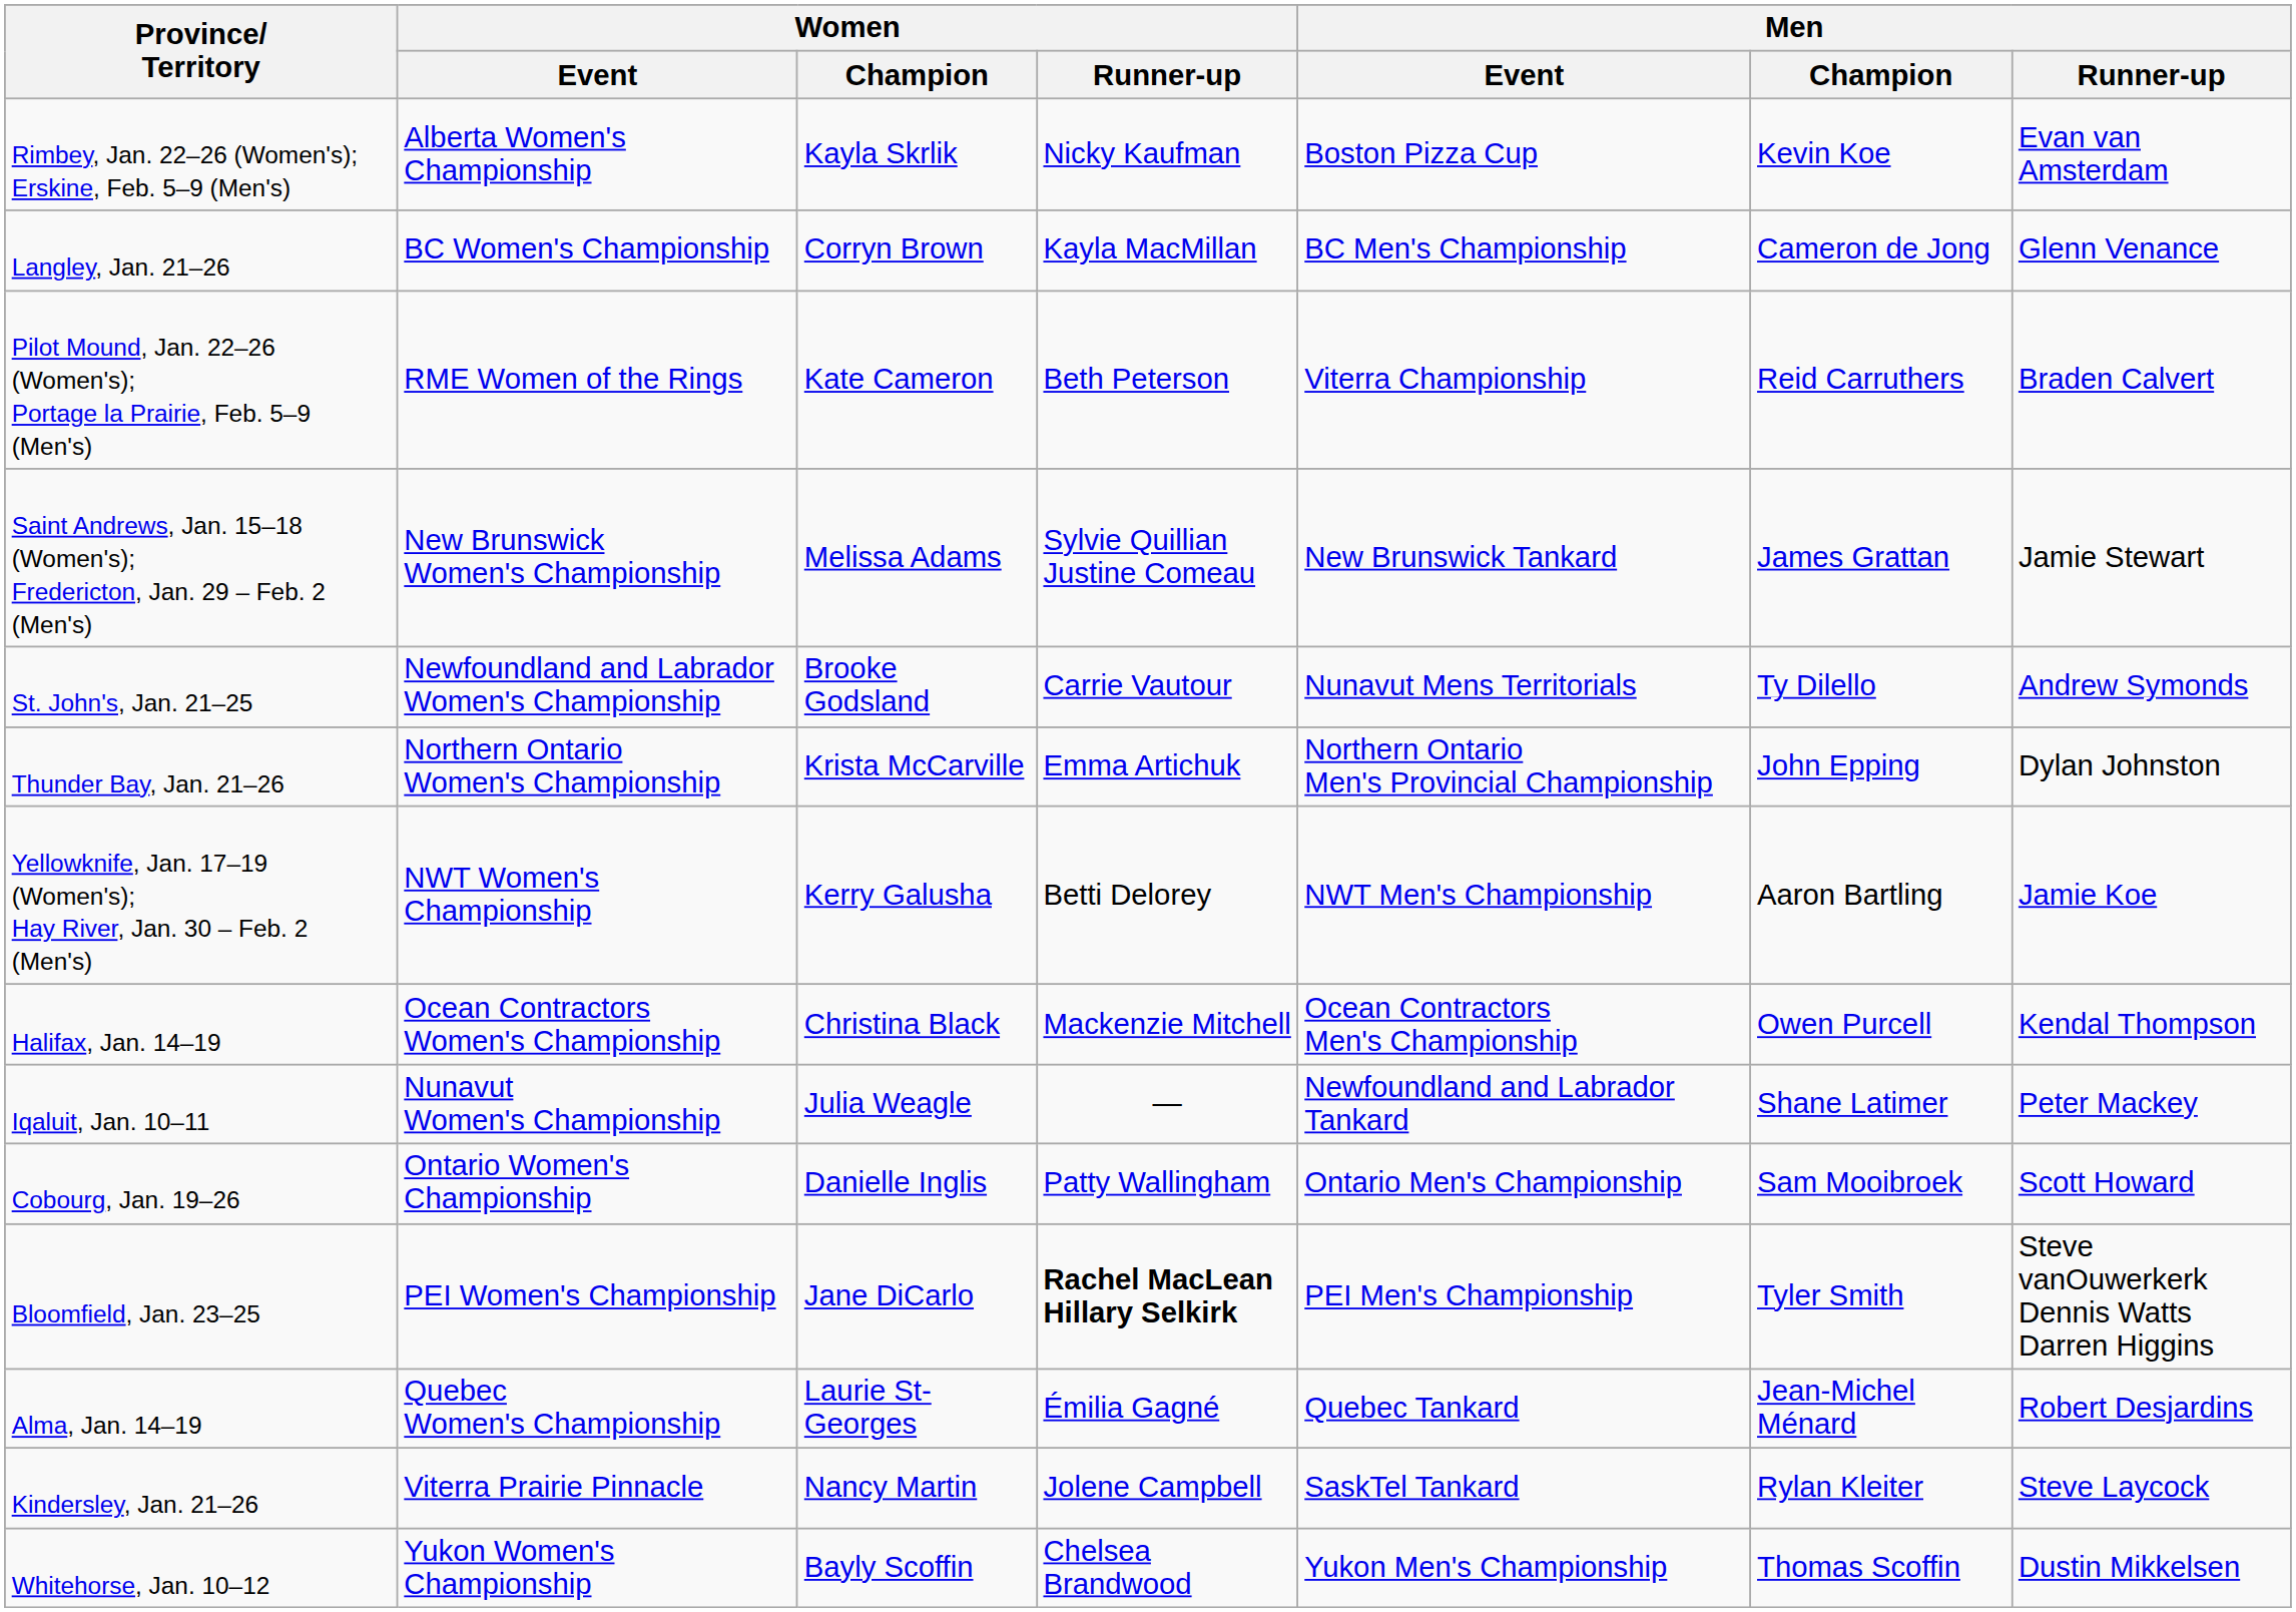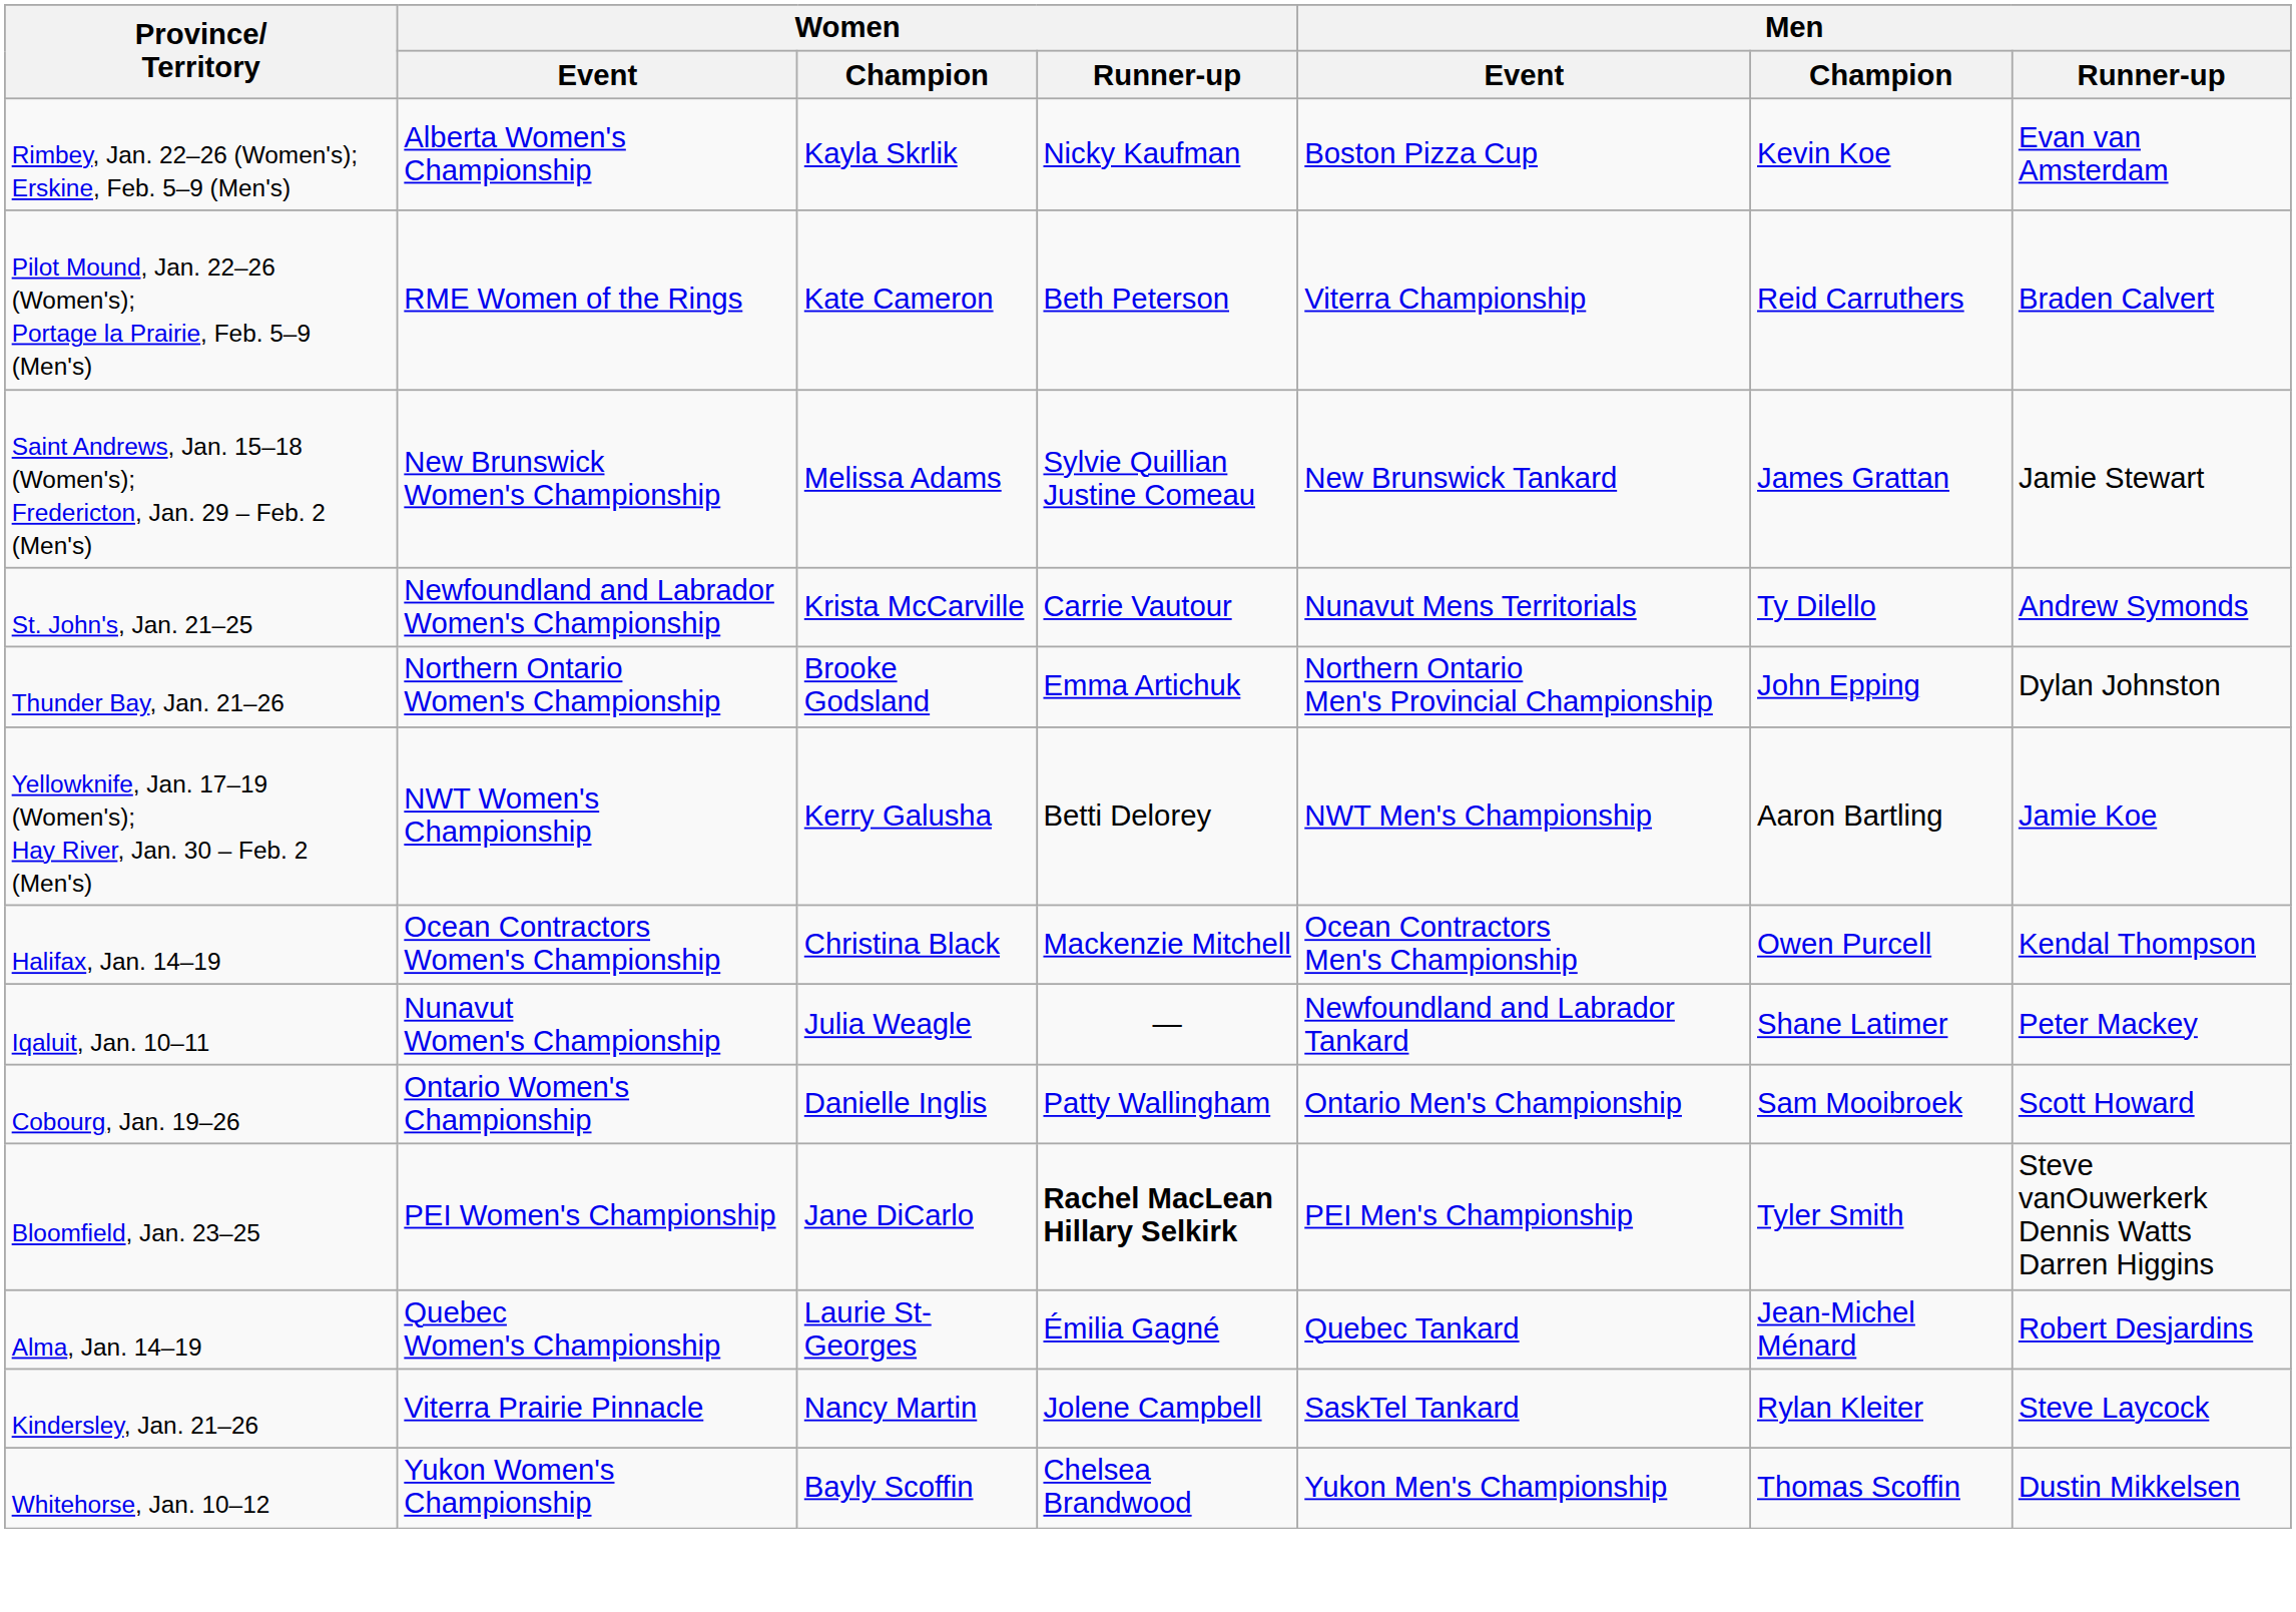 <table class="wikitable">
 <tr>
 <th rowspan="2">Province/<br>Territory</th>
 <th colspan="3">Women</th>
 <th colspan="3">Men</th>
 </tr>
 <tr>
 <th scope="col">Event</th>
 <th scope="col">Champion</th>
 <th scope="col">Runner-up</th>
 <th scope="col">Event</th>
 <th scope="col">Champion</th>
 <th scope="col">Runner-up</th>
 </tr>
 <tr>
 <td> <small><br><a href='#'>Rimbey</a>, Jan. 22–26 (Women's); <br> <a href='#'>Erskine</a>, Feb. 5–9 (Men's)</small></td>
 <td><a href='#'>Alberta Women's Championship</a></td>
 <td><a href='#'>Kayla Skrlik</a></td>
 <td><a href='#'>Nicky Kaufman</a></td>
 <td><a href='#'>Boston Pizza Cup</a></td>
 <td><a href='#'>Kevin Koe</a></td>
 <td><a href='#'>Evan van Amsterdam</a></td>
 </tr>
 <tr>
-<td> <br> <small><a href='#'>Langley</a>, Jan. 21–26</small></td>
-<td><a href='#'>BC Women's Championship</a></td>
-<td><a href='#'>Corryn Brown</a></td>
-<td><a href='#'>Kayla MacMillan</a></td>
-<td><a href='#'>BC Men's Championship</a></td>
-<td><a href='#'>Cameron de Jong</a></td>
-<td><a href='#'>Glenn Venance</a></td>
-</tr>
-<tr>
 <td> <br> <small><a href='#'>Pilot Mound</a>, Jan. 22–26 (Women's); <br> <a href='#'>Portage la Prairie</a>, Feb. 5–9 (Men's)</small></td>
 <td><a href='#'>RME Women of the Rings</a></td>
 <td><a href='#'>Kate Cameron</a></td>
 <td><a href='#'>Beth Peterson</a></td>
 <td><a href='#'>Viterra Championship</a></td>
 <td><a href='#'>Reid Carruthers</a></td>
 <td><a href='#'>Braden Calvert</a></td>
 </tr>
 <tr>
 <td> <br> <small><a href='#'>Saint Andrews</a>, Jan. 15–18 (Women's); <br> <a href='#'>Fredericton</a>, Jan. 29 – Feb. 2 (Men's)</small></td>
 <td><a href='#'>New Brunswick <br> Women's Championship</a></td>
 <td><a href='#'>Melissa Adams</a></td>
 <td><a href='#'>Sylvie Quillian</a> <br> <a href='#'>Justine Comeau</a></td>
 <td><a href='#'>New Brunswick Tankard</a></td>
 <td><a href='#'>James Grattan</a></td>
 <td>Jamie Stewart</td>
 </tr>
 <tr>
 <td> <br> <small><a href='#'>St. John's</a>, Jan. 21–25</small></td>
 <td><a href='#'>Newfoundland and Labrador <br> Women's Championship</a></td>
-<td><a href='#'>Brooke Godsland</a></td>
+<td><a href='#'>Krista McCarville</a></td>
 <td><a href='#'>Carrie Vautour</a></td>
 <td><a href='#'>Nunavut Mens Territorials</a></td>
 <td><a href='#'>Ty Dilello</a></td>
 <td><a href='#'>Andrew Symonds</a></td>
 </tr>
 <tr>
 <td> <br> <small><a href='#'>Thunder Bay</a>, Jan. 21–26</small></td>
 <td><a href='#'>Northern Ontario <br> Women's Championship</a></td>
-<td><a href='#'>Krista McCarville</a></td>
+<td><a href='#'>Brooke Godsland</a></td>
 <td><a href='#'>Emma Artichuk</a></td>
 <td><a href='#'>Northern Ontario <br> Men's Provincial Championship</a></td>
 <td><a href='#'>John Epping</a></td>
 <td>Dylan Johnston</td>
 </tr>
 <tr>
 <td> <br> <small><a href='#'>Yellowknife</a>, Jan. 17–19 (Women's); <br> <a href='#'>Hay River</a>, Jan. 30 – Feb. 2 (Men's)</small></td>
 <td><a href='#'>NWT Women's Championship</a></td>
 <td><a href='#'>Kerry Galusha</a></td>
 <td>Betti Delorey</td>
 <td><a href='#'>NWT Men's Championship</a></td>
 <td>Aaron Bartling</td>
 <td><a href='#'>Jamie Koe</a></td>
 </tr>
 <tr>
 <td> <br> <small><a href='#'>Halifax</a>, Jan. 14–19</small></td>
 <td><a href='#'>Ocean Contractors <br> Women's Championship</a></td>
 <td><a href='#'>Christina Black</a></td>
 <td><a href='#'>Mackenzie Mitchell</a></td>
 <td><a href='#'>Ocean Contractors <br> Men's Championship</a></td>
 <td><a href='#'>Owen Purcell</a></td>
 <td><a href='#'>Kendal Thompson</a></td>
 </tr>
 <tr>
 <td> <br> <small><a href='#'>Iqaluit</a>, Jan. 10–11</small></td>
 <td><a href='#'>Nunavut <br> Women's Championship</a></td>
 <td><a href='#'>Julia Weagle</a></td>
 <td align=center>—</td>
 <td><a href='#'>Newfoundland and Labrador Tankard</a></td>
 <td><a href='#'>Shane Latimer</a></td>
 <td><a href='#'>Peter Mackey</a></td>
 </tr>
 <tr>
 <td> <br> <small><a href='#'>Cobourg</a>, Jan. 19–26</small></td>
 <td><a href='#'>Ontario Women's Championship</a></td>
 <td><a href='#'>Danielle Inglis</a></td>
 <td><a href='#'>Patty Wallingham</a></td>
 <td><a href='#'>Ontario Men's Championship</a></td>
 <td><a href='#'>Sam Mooibroek</a></td>
 <td><a href='#'>Scott Howard</a></td>
 </tr>
 <tr>
 <td> <br> <small><a href='#'>Bloomfield</a>, Jan. 23–25</small></td>
 <td><a href='#'>PEI Women's Championship</a></td>
 <td><a href='#'>Jane DiCarlo</a></td>
 <td><strong>Rachel MacLean<br>Hillary Selkirk</strong></td>
 <td><a href='#'>PEI Men's Championship</a></td>
 <td><a href='#'>Tyler Smith</a></td>
 <td>Steve vanOuwerkerk <br> Dennis Watts <br> Darren Higgins</td>
 </tr>
 <tr>
 <td> <br> <small><a href='#'>Alma</a>, Jan. 14–19</small></td>
 <td><a href='#'>Quebec <br> Women's Championship</a></td>
 <td><a href='#'>Laurie St-Georges</a></td>
 <td><a href='#'>Émilia Gagné</a></td>
 <td><a href='#'>Quebec Tankard</a></td>
 <td><a href='#'>Jean-Michel Ménard</a></td>
 <td><a href='#'>Robert Desjardins</a></td>
 </tr>
 <tr>
 <td> <br> <small><a href='#'>Kindersley</a>, Jan. 21–26</small></td>
 <td><a href='#'>Viterra Prairie Pinnacle</a></td>
 <td><a href='#'>Nancy Martin</a></td>
 <td><a href='#'>Jolene Campbell</a></td>
 <td><a href='#'>SaskTel Tankard</a></td>
 <td><a href='#'>Rylan Kleiter</a></td>
 <td><a href='#'>Steve Laycock</a></td>
 </tr>
 <tr>
 <td> <br> <small><a href='#'>Whitehorse</a>, Jan. 10–12</small></td>
 <td><a href='#'>Yukon Women's Championship</a></td>
 <td><a href='#'>Bayly Scoffin</a></td>
 <td><a href='#'>Chelsea Brandwood</a></td>
 <td><a href='#'>Yukon Men's Championship</a></td>
 <td><a href='#'>Thomas Scoffin</a></td>
 <td><a href='#'>Dustin Mikkelsen</a></td>
 </tr>
 </table>
